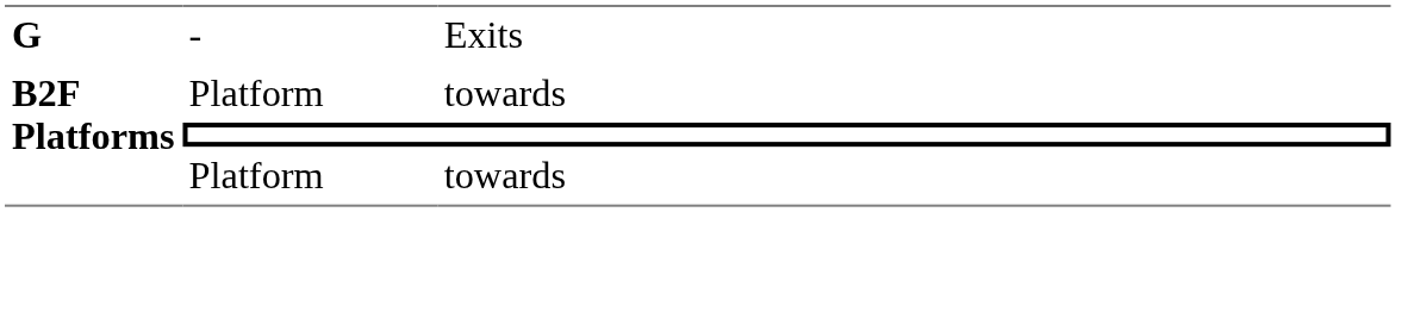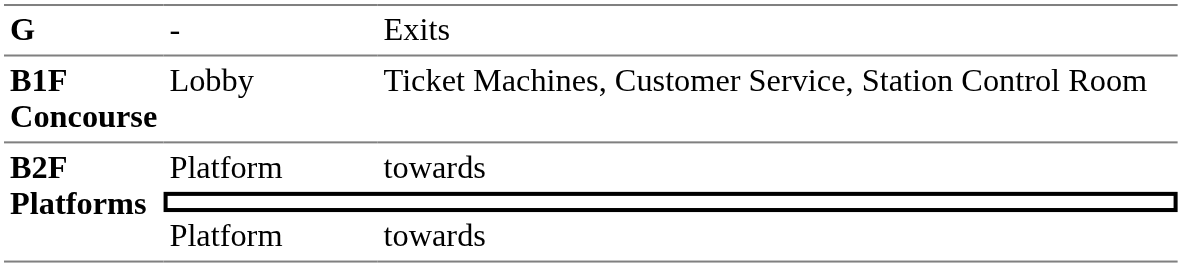 <table table border=0 cellspacing=0 cellpadding=3>
 <tr>
 <td style="border-top:solid 1px gray;" width=50 valign=top><strong>G</strong></td>
 <td style="border-top:solid 1px gray;" width=100 valign=top>-</td>
 <td style="border-top:solid 1px gray;" width=390 valign=top>Exits</td>
+</tr>
+<tr>
+<td style="border-bottom:solid 1px gray; border-top:solid 1px gray;" valign=top width=50><strong>B1F<br>Concourse</strong></td>
+<td style="border-bottom:solid 1px gray; border-top:solid 1px gray;" valign=top width=100>Lobby</td>
+<td style="border-bottom:solid 1px gray; border-top:solid 1px gray;" valign=top width=390>Ticket Machines, Customer Service, Station Control Room</td>
 </tr>
 <tr>
 <td style="border-bottom:solid 1px gray;" rowspan=3 valign=top><strong>B2F<br>Platforms</strong></td>
 <td>Platform </td>
 <td>  towards  </td>
 </tr>
 <tr>
 <td style="border-right:solid 2px black;border-left:solid 2px black;border-top:solid 2px black;border-bottom:solid 2px black;text-align:center;" colspan=2></td>
 </tr>
 <tr>
 <td style="border-bottom:solid 1px gray;">Platform </td>
 <td style="border-bottom:solid 1px gray;">  towards   </td>
 </tr>
 </table>
